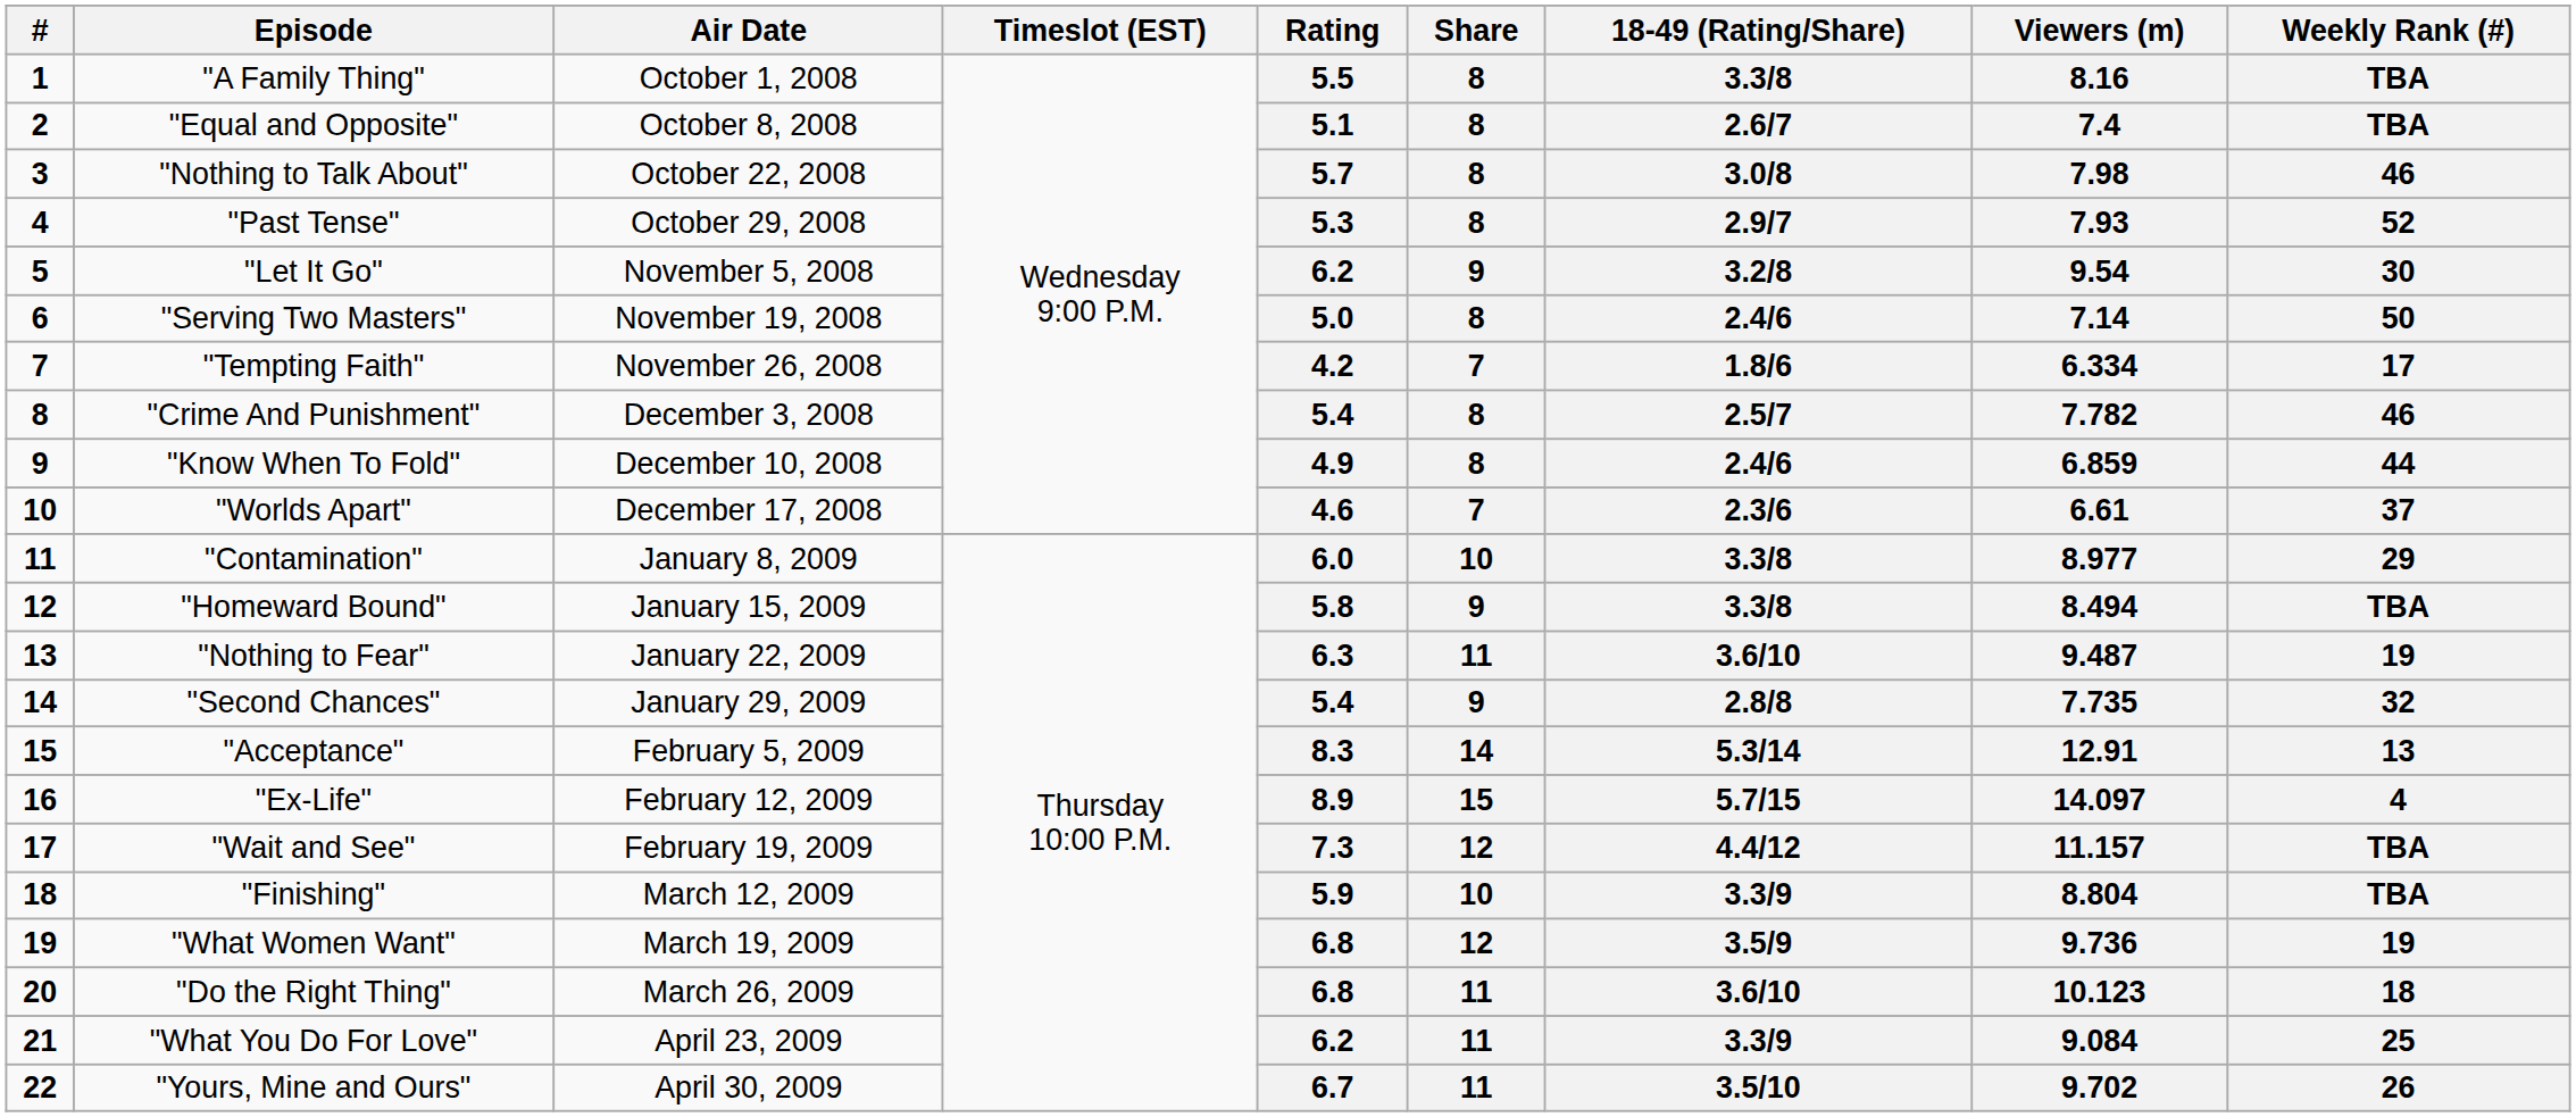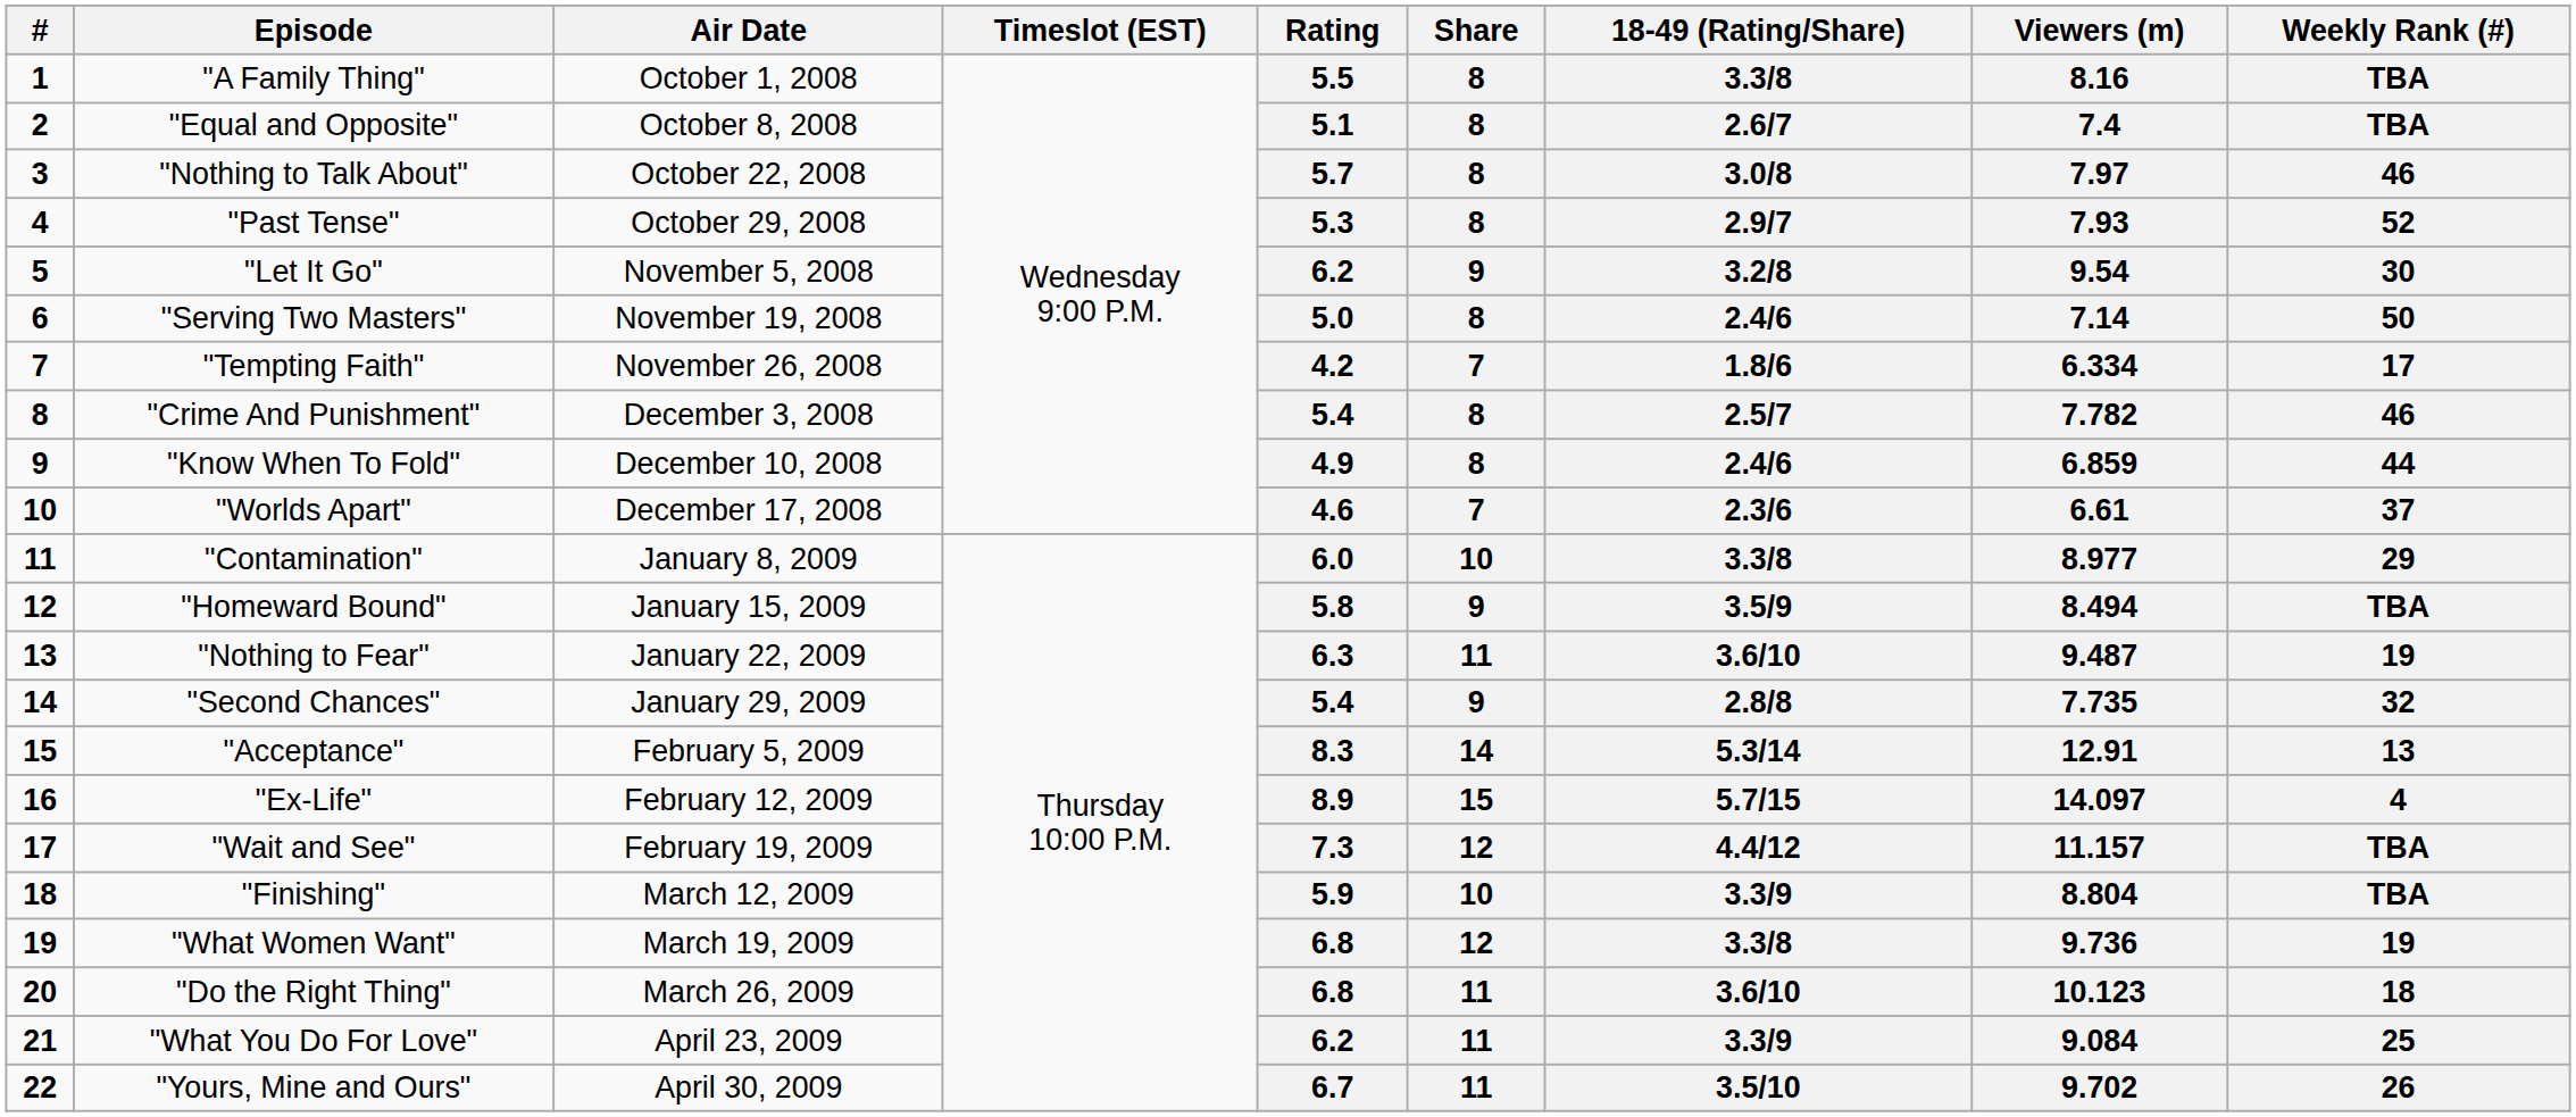 <table class="wikitable" style="font-size:90%; text-align:center; width: 96%; margin-left: auto; margin-right: auto;">
 <tr>
 <th>#</th>
 <th>Episode</th>
 <th>Air Date</th>
 <th>Timeslot (EST)</th>
 <th>Rating</th>
 <th>Share</th>
 <th>18-49 (Rating/Share)</th>
 <th>Viewers (m)</th>
 <th>Weekly Rank (#)</th>
 </tr>
 <tr>
 <td style="text-align:center"><strong>1</strong></td>
 <td>"A Family Thing"</td>
 <td>October 1, 2008</td>
 <td style="text-align:center" rowspan=10>Wednesday<br>9:00 P.M.</td>
 <th style="text-align:center">5.5</th>
 <th style="text-align:center">8</th>
 <th style="text-align:center">3.3/8</th>
 <th style="text-align:center">8.16</th>
 <th style="text-align:center">TBA</th>
 </tr>
 <tr>
 <td style="text-align:center"><strong>2</strong></td>
 <td>"Equal and Opposite"</td>
 <td>October 8, 2008</td>
 <th style="text-align:center">5.1</th>
 <th style="text-align:center">8</th>
 <th style="text-align:center">2.6/7</th>
 <th style="text-align:center">7.4</th>
 <th style="text-align:center">TBA</th>
 </tr>
 <tr>
 <td style="text-align:center"><strong>3</strong></td>
 <td>"Nothing to Talk About"</td>
 <td>October 22, 2008</td>
 <th style="text-align:center">5.7</th>
 <th style="text-align:center">8</th>
 <th style="text-align:center">3.0/8</th>
-<th style="text-align:center">7.98</th>
+<th style="text-align:center">7.97</th>
 <th style="text-align:center">46</th>
 </tr>
 <tr>
 <td style="text-align:center"><strong>4</strong></td>
 <td>"Past Tense"</td>
 <td>October 29, 2008</td>
 <th style="text-align:center">5.3</th>
 <th style="text-align:center">8</th>
 <th style="text-align:center">2.9/7</th>
 <th style="text-align:center">7.93</th>
 <th style="text-align:center">52</th>
 </tr>
 <tr>
 <td style="text-align:center"><strong>5</strong></td>
 <td>"Let It Go"</td>
 <td>November 5, 2008</td>
 <th style="text-align:center">6.2</th>
 <th style="text-align:center">9</th>
 <th style="text-align:center">3.2/8</th>
 <th style="text-align:center">9.54</th>
 <th style="text-align:center">30</th>
 </tr>
 <tr>
 <td style="text-align:center"><strong>6</strong></td>
 <td>"Serving Two Masters"</td>
 <td>November 19, 2008</td>
 <th style="text-align:center">5.0</th>
 <th style="text-align:center">8</th>
 <th style="text-align:center">2.4/6</th>
 <th style="text-align:center">7.14</th>
 <th style="text-align:center">50</th>
 </tr>
 <tr>
 <td style="text-align:center"><strong>7</strong></td>
 <td>"Tempting Faith"</td>
 <td>November 26, 2008</td>
 <th style="text-align:center">4.2</th>
 <th style="text-align:center">7</th>
 <th style="text-align:center">1.8/6</th>
 <th style="text-align:center">6.334</th>
 <th style="text-align:center">17</th>
 </tr>
 <tr>
 <td style="text-align:center"><strong>8</strong></td>
 <td>"Crime And Punishment"</td>
 <td>December 3, 2008</td>
 <th style="text-align:center">5.4</th>
 <th style="text-align:center">8</th>
 <th style="text-align:center">2.5/7</th>
 <th style="text-align:center">7.782</th>
 <th style="text-align:center">46</th>
 </tr>
 <tr>
 <td style="text-align:center"><strong>9</strong></td>
 <td>"Know When To Fold"</td>
 <td>December 10, 2008</td>
 <th style="text-align:center">4.9</th>
 <th style="text-align:center">8</th>
 <th style="text-align:center">2.4/6</th>
 <th style="text-align:center">6.859</th>
 <th style="text-align:center">44</th>
 </tr>
 <tr>
 <td style="text-align:center"><strong>10</strong></td>
 <td>"Worlds Apart"</td>
 <td>December 17, 2008</td>
 <th style="text-align:center">4.6</th>
 <th style="text-align:center">7</th>
 <th style="text-align:center">2.3/6</th>
 <th style="text-align:center">6.61</th>
 <th style="text-align:center">37</th>
 </tr>
 <tr>
 <td style="text-align:center"><strong>11</strong></td>
 <td>"Contamination"</td>
 <td>January 8, 2009</td>
 <td style="text-align:center" rowspan=12>Thursday<br>10:00 P.M.</td>
 <th style="text-align:center">6.0</th>
 <th style="text-align:center">10</th>
 <th style="text-align:center">3.3/8</th>
 <th style="text-align:center">8.977</th>
 <th style="text-align:center">29</th>
 </tr>
 <tr>
 <td style="text-align:center"><strong>12</strong></td>
 <td>"Homeward Bound"</td>
 <td>January 15, 2009</td>
 <th style="text-align:center">5.8</th>
 <th style="text-align:center">9</th>
-<th style="text-align:center">3.3/8</th>
+<th style="text-align:center">3.5/9</th>
 <th style="text-align:center">8.494</th>
 <th style="text-align:center">TBA</th>
 </tr>
 <tr>
 <td style="text-align:center"><strong>13</strong></td>
 <td>"Nothing to Fear"</td>
 <td>January 22, 2009</td>
 <th style="text-align:center">6.3</th>
 <th style="text-align:center">11</th>
 <th style="text-align:center">3.6/10</th>
 <th style="text-align:center">9.487</th>
 <th style="text-align:center">19</th>
 </tr>
 <tr>
 <td style="text-align:center"><strong>14</strong></td>
 <td>"Second Chances"</td>
 <td>January 29, 2009</td>
 <th style="text-align:center">5.4</th>
 <th style="text-align:center">9</th>
 <th style="text-align:center">2.8/8</th>
 <th style="text-align:center">7.735</th>
 <th style="text-align:center">32</th>
 </tr>
 <tr>
 <td style="text-align:center"><strong>15</strong></td>
 <td>"Acceptance"</td>
 <td>February 5, 2009</td>
 <th style="text-align:center">8.3</th>
 <th style="text-align:center">14</th>
 <th style="text-align:center">5.3/14</th>
 <th style="text-align:center">12.91</th>
 <th style="text-align:center">13</th>
 </tr>
 <tr>
 <td style="text-align:center"><strong>16</strong></td>
 <td>"Ex-Life"</td>
 <td>February 12, 2009</td>
 <th style="text-align:center">8.9</th>
 <th style="text-align:center">15</th>
 <th style="text-align:center">5.7/15</th>
 <th style="text-align:center">14.097</th>
 <th style="text-align:center">4</th>
 </tr>
 <tr>
 <td style="text-align:center"><strong>17</strong></td>
 <td>"Wait and See"</td>
 <td>February 19, 2009</td>
 <th style="text-align:center">7.3</th>
 <th style="text-align:center">12</th>
 <th style="text-align:center">4.4/12</th>
 <th style="text-align:center">11.157</th>
 <th style="text-align:center">TBA</th>
 </tr>
 <tr>
 <td style="text-align:center"><strong>18</strong></td>
 <td>"Finishing"</td>
 <td>March 12, 2009</td>
 <th style="text-align:center">5.9</th>
 <th style="text-align:center">10</th>
 <th style="text-align:center">3.3/9</th>
 <th style="text-align:center">8.804</th>
 <th style="text-align:center">TBA</th>
 </tr>
 <tr>
 <td style="text-align:center"><strong>19</strong></td>
 <td>"What Women Want"</td>
 <td>March 19, 2009</td>
 <th style="text-align:center">6.8</th>
 <th style="text-align:center">12</th>
-<th style="text-align:center">3.5/9</th>
+<th style="text-align:center">3.3/8</th>
 <th style="text-align:center">9.736</th>
 <th style="text-align:center">19</th>
 </tr>
 <tr>
 <td style="text-align:center"><strong>20</strong></td>
 <td>"Do the Right Thing"</td>
 <td>March 26, 2009</td>
 <th style="text-align:center">6.8</th>
 <th style="text-align:center">11</th>
 <th style="text-align:center">3.6/10</th>
 <th style="text-align:center">10.123</th>
 <th style="text-align:center">18</th>
 </tr>
 <tr>
 <td style="text-align:center"><strong>21</strong></td>
 <td>"What You Do For Love"</td>
 <td>April 23, 2009</td>
 <th style="text-align:center">6.2</th>
 <th style="text-align:center">11</th>
 <th style="text-align:center">3.3/9</th>
 <th style="text-align:center">9.084</th>
 <th style="text-align:center">25</th>
 </tr>
 <tr>
 <td style="text-align:center"><strong>22</strong></td>
 <td>"Yours, Mine and Ours"</td>
 <td>April 30, 2009</td>
 <th style="text-align:center">6.7</th>
 <th style="text-align:center">11</th>
 <th style="text-align:center">3.5/10</th>
 <th style="text-align:center">9.702</th>
 <th style="text-align:center">26</th>
 </tr>
 </table>
